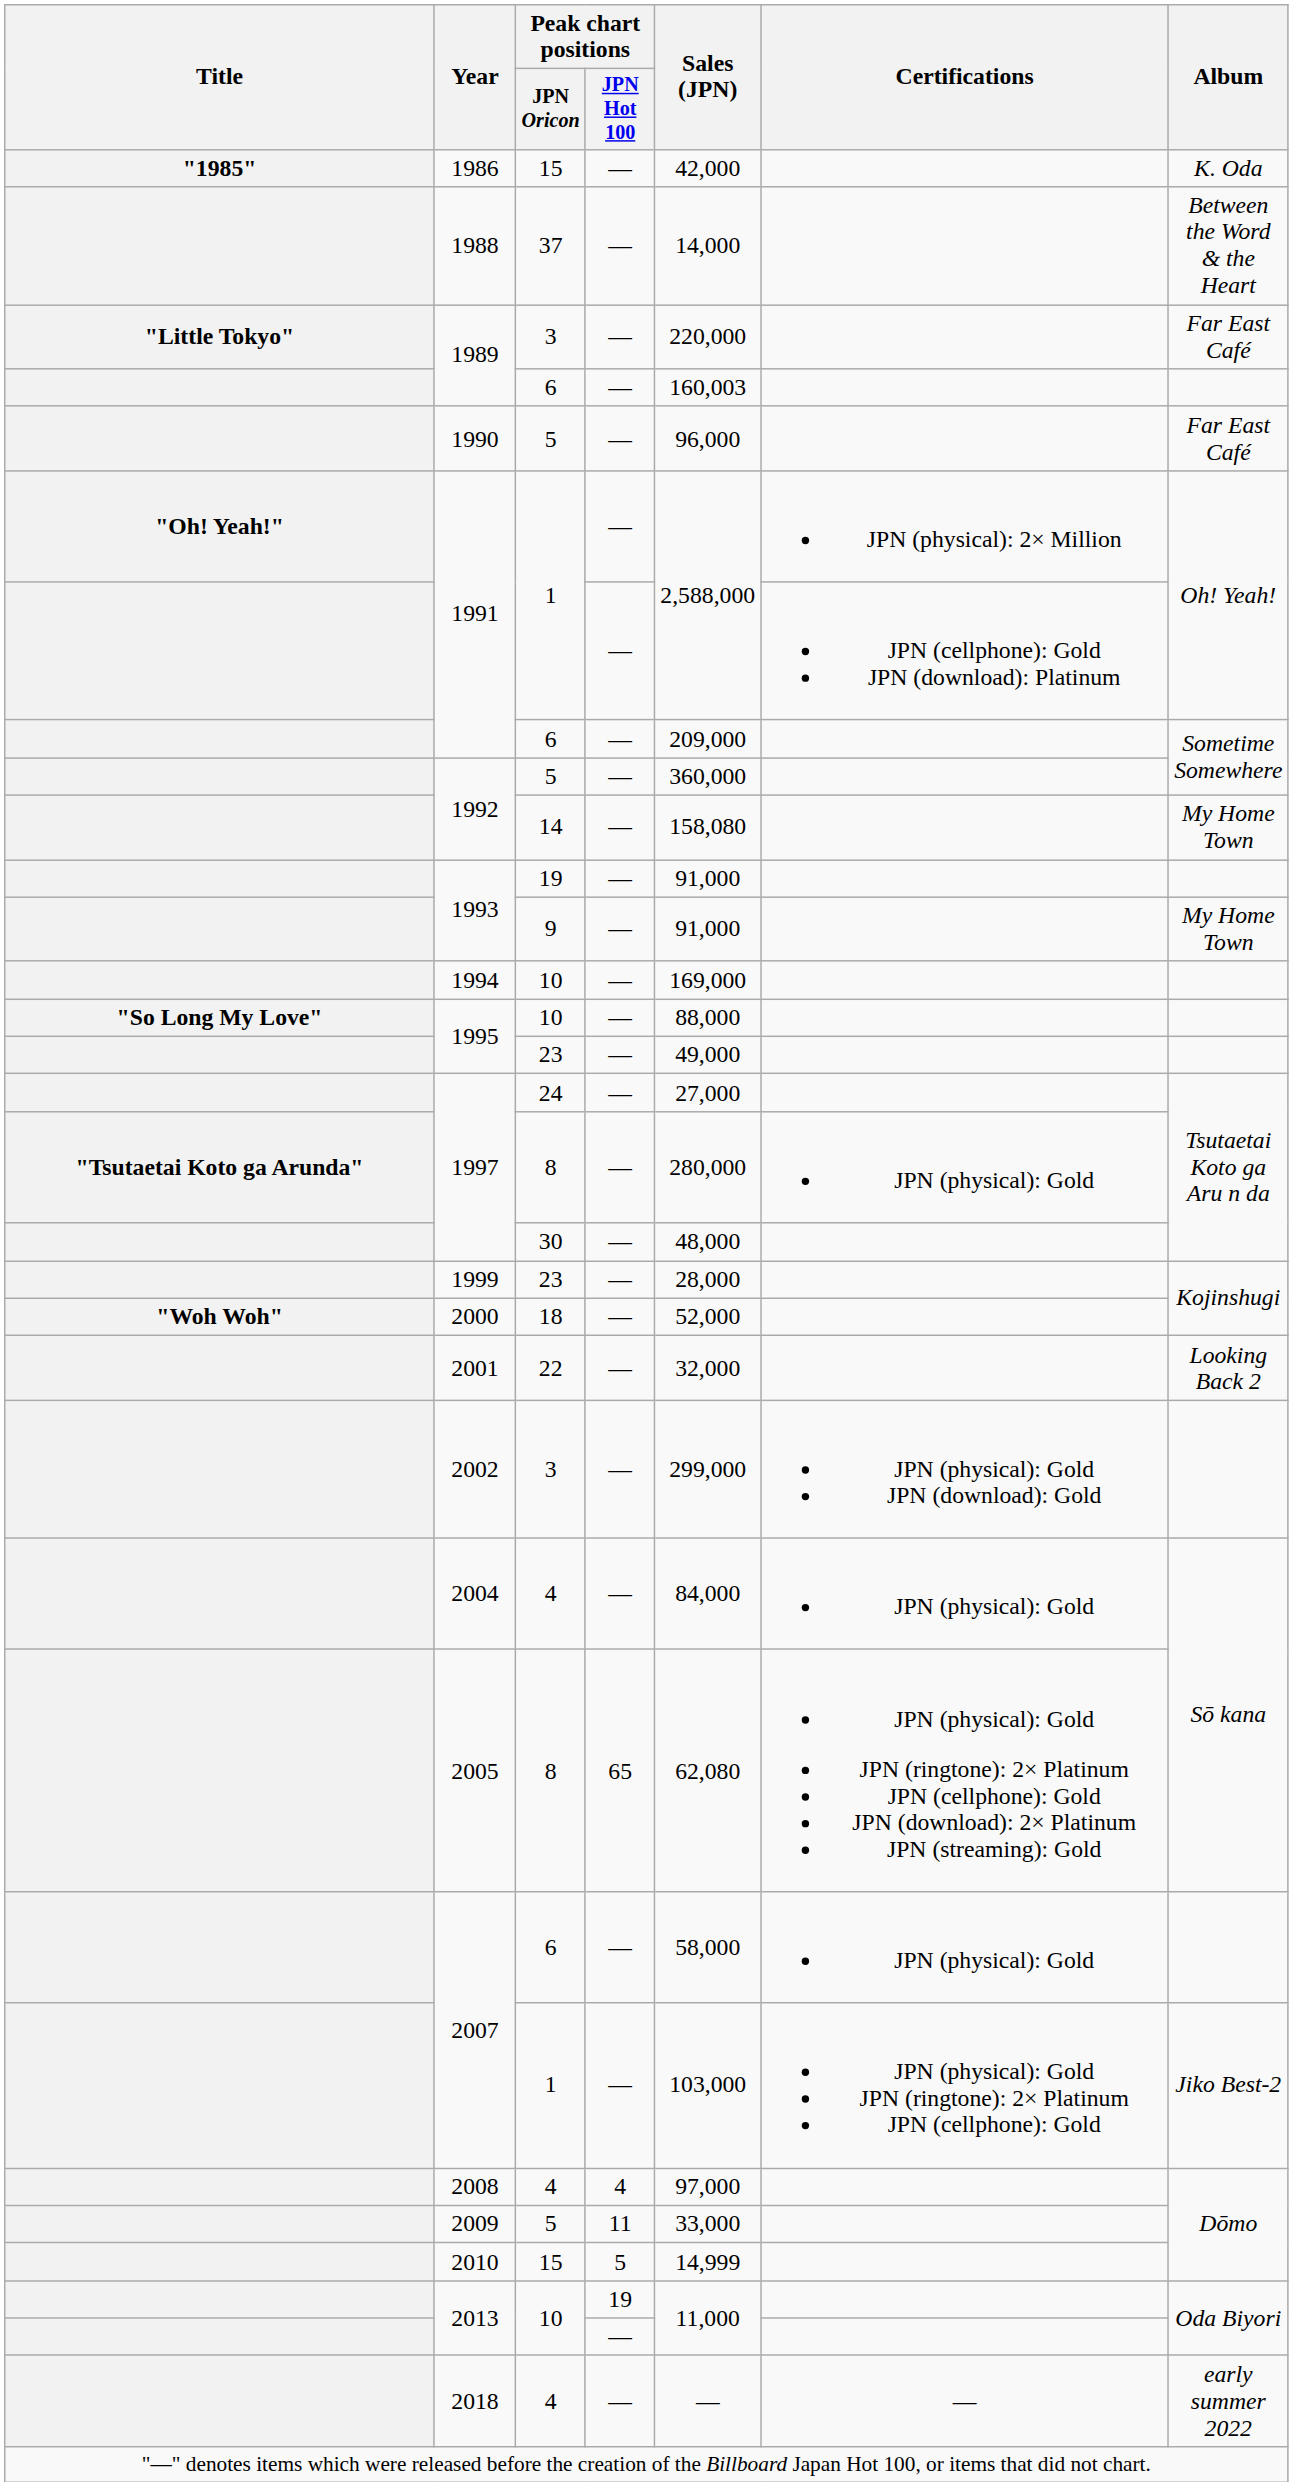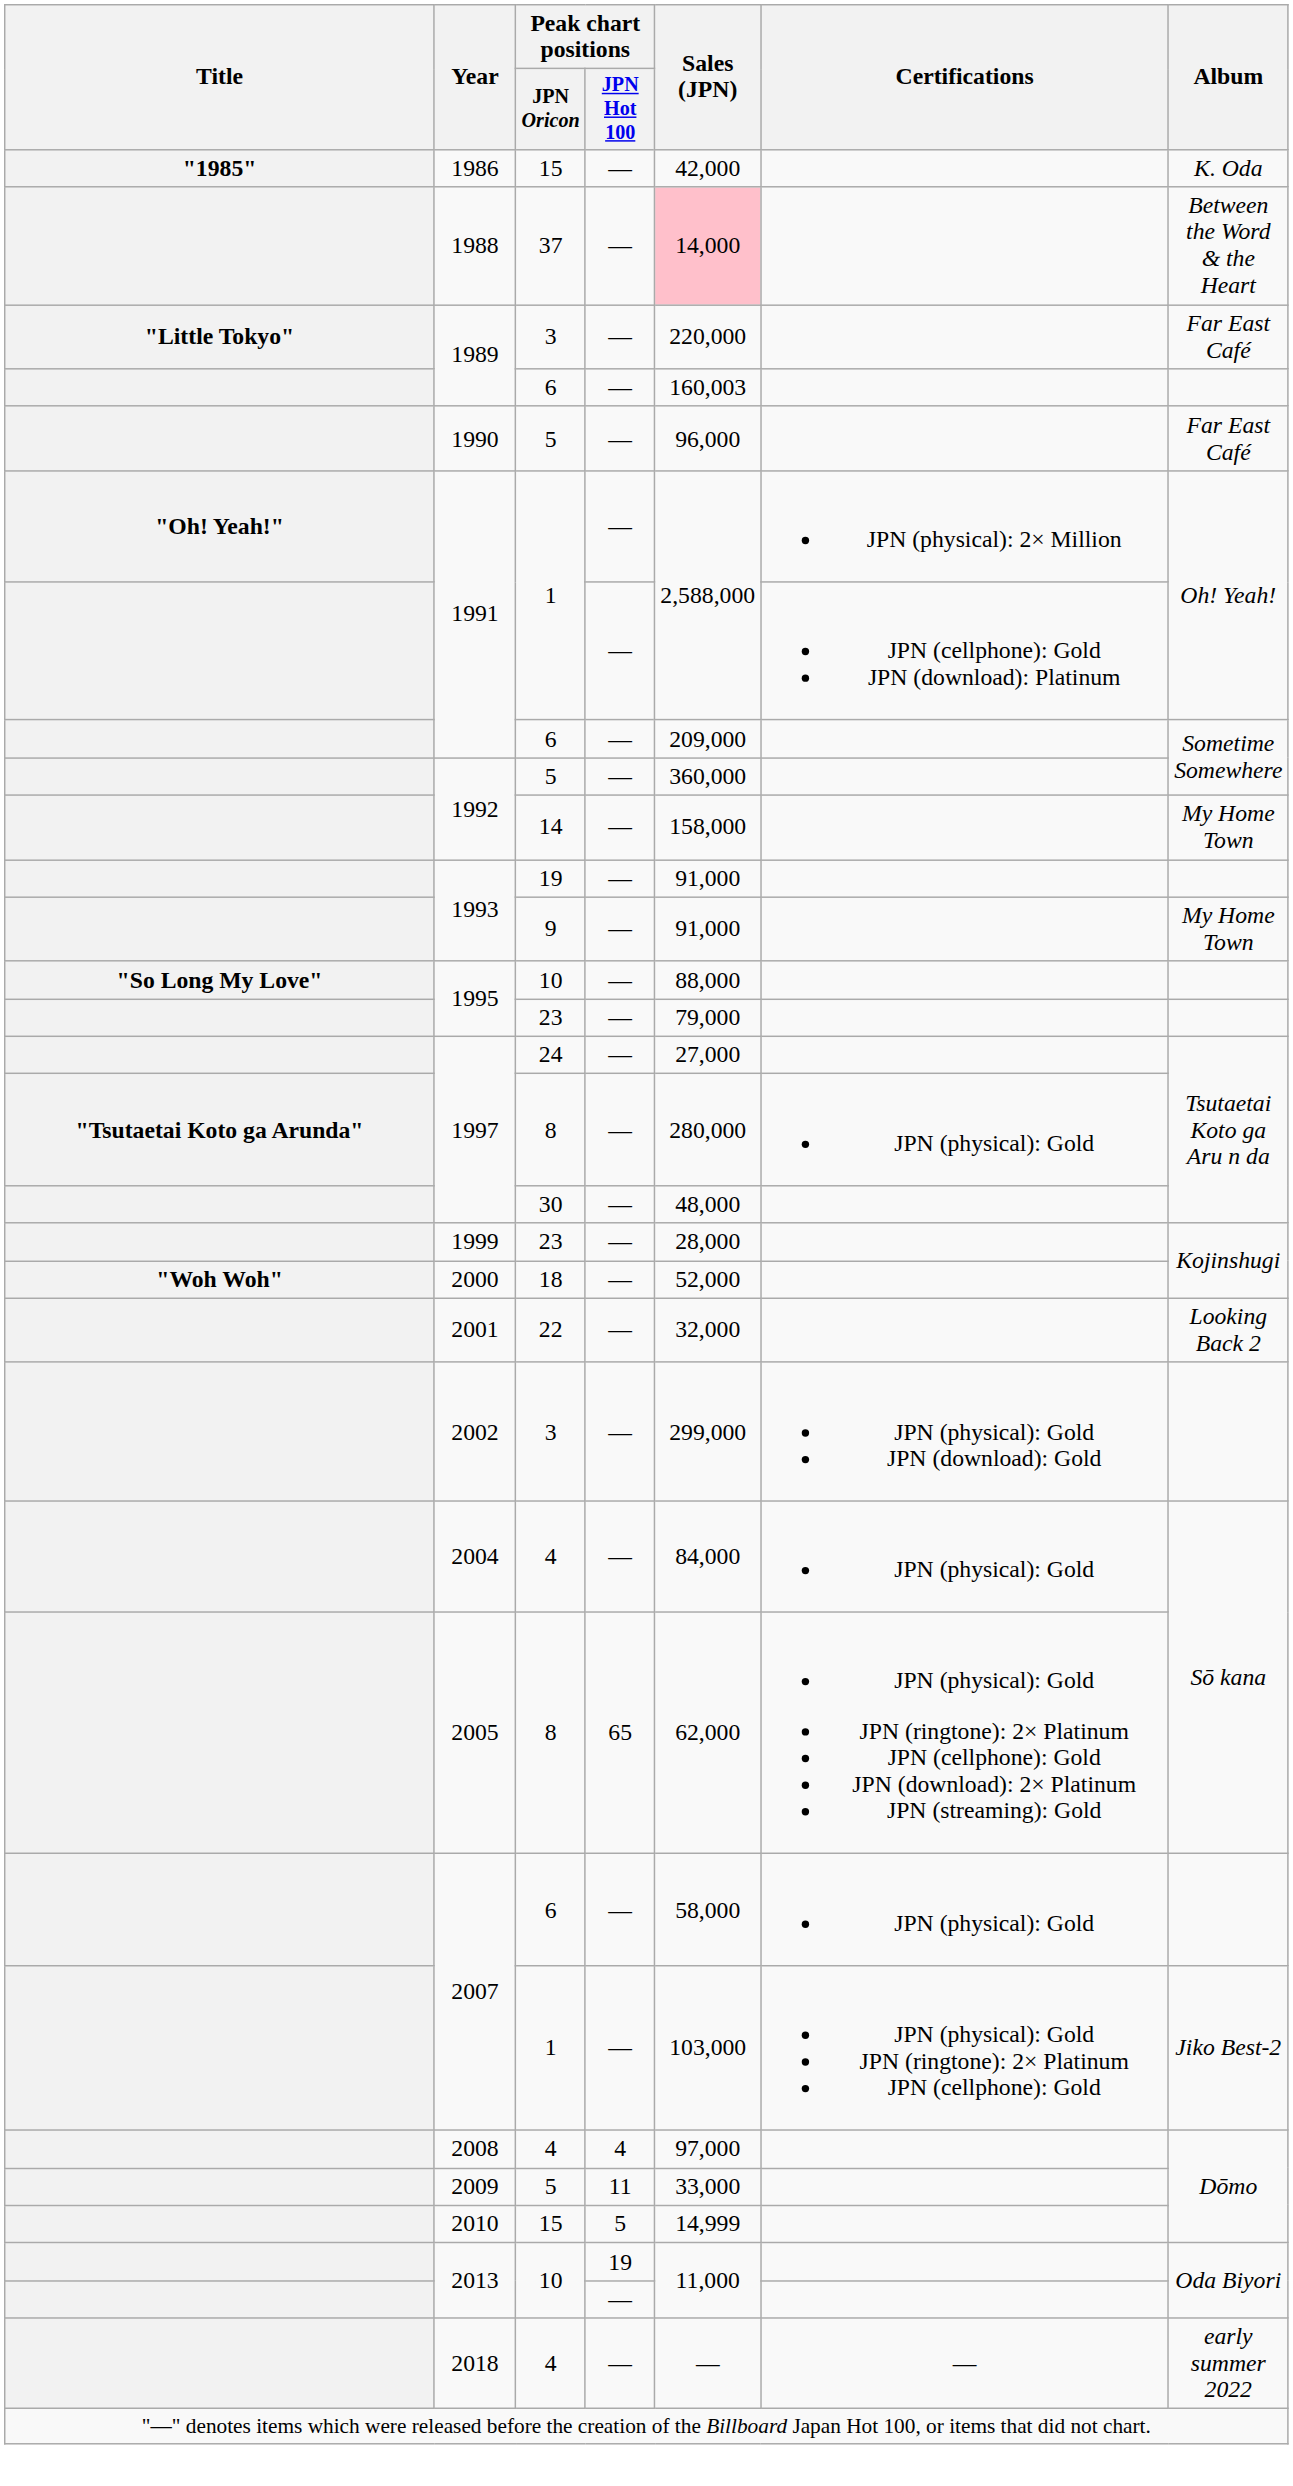 <table class="wikitable plainrowheaders" style="text-align:center;">
 <tr>
 <th scope="col" rowspan="2" style="width:18em;">Title</th>
 <th scope="col" rowspan="2" style="width:3em;">Year</th>
 <th scope="col" colspan="2">Peak chart positions</th>
 <th scope="col" rowspan="2">Sales<br>(JPN)<br></th>
 <th scope="col" rowspan="2" style="width:17em;">Certifications</th>
 <th scope="col" rowspan="2">Album</th>
 </tr>
 <tr>
 <th style="width:3em;font-size:85%">JPN <em>Oricon</em><br></th>
 <th style="width:3em;font-size:85%"><a href='#'>JPN Hot 100</a><br></th>
 </tr>
 <tr>
 <th scope="row">"1985"</th>
 <td>1986</td>
 <td>15</td>
 <td>—</td>
 <td>42,000</td>
 <td></td>
 <td><em>K. Oda</em></td>
 </tr>
 <tr>
 <th scope="row"></th>
 <td>1988</td>
 <td>37</td>
 <td>—</td>
-<td>14,000</td>
+<td style="background: pink;">14,000</td>
 <td></td>
 <td><em>Between the Word & the Heart</em></td>
 </tr>
 <tr>
 <th scope="row">"Little Tokyo"</th>
 <td rowspan="2">1989</td>
 <td>3</td>
 <td>—</td>
 <td>220,000</td>
 <td></td>
 <td><em>Far East Café</em></td>
 </tr>
 <tr>
 <th scope="row"></th>
 <td>6</td>
 <td>—</td>
 <td>160,003</td>
 <td></td>
 <td></td>
 </tr>
 <tr>
 <th scope="row"></th>
 <td>1990</td>
 <td>5</td>
 <td>—</td>
 <td>96,000</td>
 <td></td>
 <td><em>Far East Café</em></td>
 </tr>
 <tr>
 <th scope="row">"Oh! Yeah!"</th>
 <td rowspan="3">1991</td>
 <td rowspan="2">1</td>
 <td>—</td>
 <td rowspan="2">2,588,000</td>
 <td><br><ul><li>JPN <span>(physical)</span>: 2× Million</li></ul></td>
 <td rowspan="2"><em>Oh! Yeah!</em></td>
 </tr>
 <tr>
 <th scope="row"></th>
 <td>—</td>
 <td><br><ul><li>JPN <span>(cellphone)</span>: Gold</li><li>JPN <span>(download)</span>: Platinum</li></ul></td>
 </tr>
 <tr>
 <th scope="row"></th>
 <td>6</td>
 <td>—</td>
 <td>209,000</td>
 <td></td>
 <td rowspan="2"><em>Sometime Somewhere</em></td>
 </tr>
 <tr>
 <th scope="row"></th>
 <td rowspan="2">1992</td>
 <td>5</td>
 <td>—</td>
 <td>360,000</td>
 <td></td>
 </tr>
 <tr>
 <th scope="row"></th>
 <td>14</td>
 <td>—</td>
-<td>158,080</td>
+<td>158,000</td>
 <td></td>
 <td><em>My Home Town</em></td>
 </tr>
 <tr>
 <th scope="row"></th>
 <td rowspan="2">1993</td>
 <td>19</td>
 <td>—</td>
 <td>91,000</td>
 <td></td>
 <td></td>
 </tr>
 <tr>
 <th scope="row"></th>
 <td>9</td>
 <td>—</td>
 <td>91,000</td>
 <td></td>
 <td><em>My Home Town</em></td>
 </tr>
 <tr>
-<th scope="row"></th>
-<td>1994</td>
-<td>10</td>
-<td>—</td>
-<td>169,000</td>
-<td></td>
-<td></td>
-</tr>
-<tr>
 <th scope="row">"So Long My Love"</th>
 <td rowspan="2">1995</td>
 <td>10</td>
 <td>—</td>
 <td>88,000</td>
 <td></td>
 <td></td>
 </tr>
 <tr>
 <th scope="row"></th>
 <td>23</td>
 <td>—</td>
-<td>49,000</td>
+<td>79,000</td>
 <td></td>
 <td></td>
 </tr>
 <tr>
 <th scope="row"></th>
 <td rowspan="3">1997</td>
 <td>24</td>
 <td>—</td>
 <td>27,000</td>
 <td></td>
 <td rowspan="3"><em>Tsutaetai Koto ga Aru n da</em></td>
 </tr>
 <tr>
 <th scope="row">"Tsutaetai Koto ga Arunda"</th>
 <td>8</td>
 <td>—</td>
 <td>280,000</td>
 <td><br><ul><li>JPN <span>(physical)</span>: Gold</li></ul></td>
 </tr>
 <tr>
 <th scope="row"></th>
 <td>30</td>
 <td>—</td>
 <td>48,000</td>
 <td></td>
 </tr>
 <tr>
 <th scope="row"></th>
 <td>1999</td>
 <td>23</td>
 <td>—</td>
 <td>28,000</td>
 <td></td>
 <td rowspan="2"><em>Kojinshugi</em></td>
 </tr>
 <tr>
 <th scope="row">"Woh Woh"</th>
 <td>2000</td>
 <td>18</td>
 <td>—</td>
 <td>52,000</td>
 <td></td>
 </tr>
 <tr>
 <th scope="row"></th>
 <td>2001</td>
 <td>22</td>
 <td>—</td>
 <td>32,000</td>
 <td></td>
 <td><em>Looking Back 2</em></td>
 </tr>
 <tr>
 <th scope="row"></th>
 <td>2002</td>
 <td>3</td>
 <td>—</td>
 <td>299,000</td>
 <td><br><ul><li>JPN <span>(physical)</span>: Gold</li><li>JPN <span>(download)</span>: Gold</li></ul></td>
 <td></td>
 </tr>
 <tr>
 <th scope="row"></th>
 <td>2004</td>
 <td>4</td>
 <td>—</td>
 <td>84,000</td>
 <td><br><ul><li>JPN <span>(physical)</span>: Gold</li></ul></td>
 <td rowspan="2"><em>Sō kana</em></td>
 </tr>
 <tr>
 <th scope="row"></th>
 <td>2005</td>
 <td>8</td>
 <td>65</td>
-<td>62,080</td>
+<td>62,000</td>
 <td><br><ul><li>JPN <span>(physical)</span>: Gold</li></ul><ul><li>JPN <span>(ringtone)</span>: 2× Platinum</li><li>JPN <span>(cellphone)</span>: Gold</li><li>JPN <span>(download)</span>: 2× Platinum</li><li>JPN <span>(streaming)</span>: Gold</li></ul></td>
 </tr>
 <tr>
 <th scope="row"></th>
 <td rowspan="2">2007</td>
 <td>6</td>
 <td>—</td>
 <td>58,000</td>
 <td><br><ul><li>JPN <span>(physical)</span>: Gold</li></ul></td>
 <td></td>
 </tr>
 <tr>
 <th scope="row"></th>
 <td>1</td>
 <td>—</td>
 <td>103,000</td>
 <td><br><ul><li>JPN <span>(physical)</span>: Gold</li><li>JPN <span>(ringtone)</span>: 2× Platinum</li><li>JPN <span>(cellphone)</span>: Gold</li></ul></td>
 <td><em>Jiko Best-2</em></td>
 </tr>
 <tr>
 <th scope="row"></th>
 <td>2008</td>
 <td>4</td>
 <td>4</td>
 <td>97,000</td>
 <td></td>
 <td rowspan="3"><em>Dōmo</em></td>
 </tr>
 <tr>
 <th scope="row"></th>
 <td>2009</td>
 <td>5</td>
 <td>11</td>
 <td>33,000</td>
 <td></td>
 </tr>
 <tr>
 <th scope="row"></th>
 <td>2010</td>
 <td>15</td>
 <td>5</td>
 <td>14,999</td>
 <td></td>
 </tr>
 <tr>
 <th scope="row"></th>
 <td rowspan="2">2013</td>
 <td rowspan="2">10</td>
 <td>19</td>
 <td rowspan="2">11,000</td>
 <td></td>
 <td rowspan="2"><em>Oda Biyori</em></td>
 </tr>
 <tr>
 <th scope="row"></th>
 <td>—</td>
 <td></td>
 </tr>
 <tr>
 <th scope="row"></th>
 <td rowspan="1">2018</td>
 <td rowspan="1">4</td>
 <td>—</td>
 <td>—</td>
 <td>—</td>
 <td><em>early summer 2022</em></td>
 </tr>
 <tr>
 <td colspan="7" align="center" style="font-size:90%;">"—" denotes items which were released before the creation of the <em>Billboard</em> Japan Hot 100, or items that did not chart.</td>
 </tr>
 </table>
